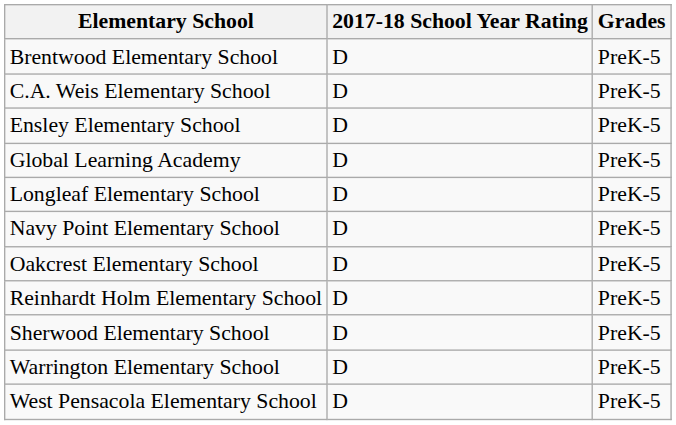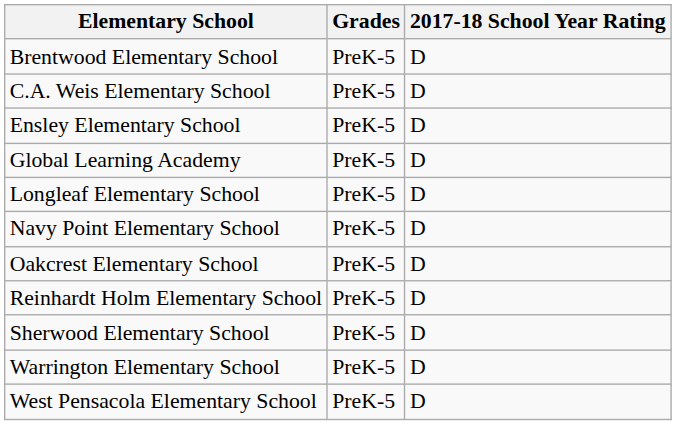 <table class="wikitable">
 <tr>
 <th>Elementary School</th>
+<th>Grades</th>
 <th>2017-18 School Year Rating</th>
-<th>Grades</th>
 </tr>
 <tr>
 <td>Brentwood Elementary School</td>
+<td>PreK-5</td>
 <td>D</td>
-<td>PreK-5</td>
 </tr>
 <tr>
 <td>C.A. Weis Elementary School</td>
+<td>PreK-5</td>
 <td>D</td>
-<td>PreK-5</td>
 </tr>
 <tr>
 <td>Ensley Elementary School</td>
+<td>PreK-5</td>
 <td>D</td>
-<td>PreK-5</td>
 </tr>
 <tr>
 <td>Global Learning Academy</td>
+<td>PreK-5</td>
 <td>D</td>
-<td>PreK-5</td>
 </tr>
 <tr>
 <td>Longleaf Elementary School</td>
+<td>PreK-5</td>
 <td>D</td>
-<td>PreK-5</td>
 </tr>
 <tr>
 <td>Navy Point Elementary School</td>
+<td>PreK-5</td>
 <td>D</td>
-<td>PreK-5</td>
 </tr>
 <tr>
 <td>Oakcrest Elementary School</td>
+<td>PreK-5</td>
 <td>D</td>
-<td>PreK-5</td>
 </tr>
 <tr>
 <td>Reinhardt Holm Elementary School</td>
+<td>PreK-5</td>
 <td>D</td>
-<td>PreK-5</td>
 </tr>
 <tr>
 <td>Sherwood Elementary School</td>
+<td>PreK-5</td>
 <td>D</td>
-<td>PreK-5</td>
 </tr>
 <tr>
 <td>Warrington Elementary School</td>
+<td>PreK-5</td>
 <td>D</td>
-<td>PreK-5</td>
 </tr>
 <tr>
 <td>West Pensacola Elementary School</td>
+<td>PreK-5</td>
 <td>D</td>
-<td>PreK-5</td>
 </tr>
 </table>
